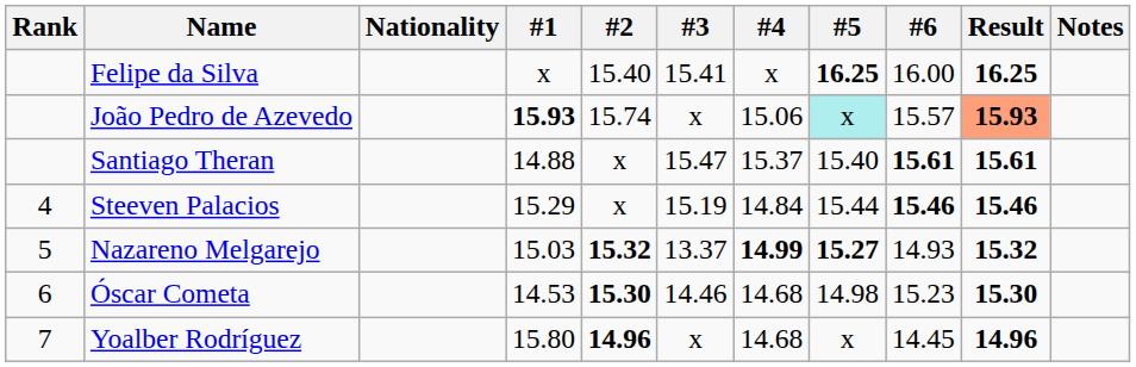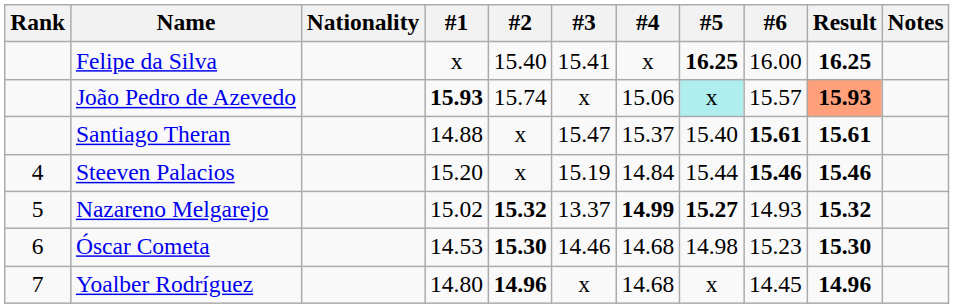 <table class="wikitable sortable" style="text-align:center">
 <tr>
 <th>Rank</th>
 <th>Name</th>
 <th>Nationality</th>
 <th>#1</th>
 <th>#2</th>
 <th>#3</th>
 <th>#4</th>
 <th>#5</th>
 <th>#6</th>
 <th>Result</th>
 <th>Notes</th>
 </tr>
 <tr>
 <td></td>
 <td align=left><a href='#'>Felipe da Silva</a></td>
 <td align=left></td>
 <td>x</td>
 <td>15.40</td>
 <td>15.41</td>
 <td>x</td>
 <td><strong>16.25</strong></td>
 <td>16.00</td>
 <td><strong>16.25</strong></td>
 <td></td>
 </tr>
 <tr>
 <td></td>
 <td align=left><a href='#'>João Pedro de Azevedo</a></td>
 <td align=left></td>
 <td><strong>15.93</strong></td>
 <td>15.74</td>
 <td>x</td>
 <td>15.06</td>
 <td style="background: paleturquoise;">x</td>
 <td>15.57</td>
 <td style="background: lightsalmon;"><strong>15.93</strong></td>
 <td></td>
 </tr>
 <tr>
 <td></td>
 <td align=left><a href='#'>Santiago Theran</a></td>
 <td align=left></td>
 <td>14.88</td>
 <td>x</td>
 <td>15.47</td>
 <td>15.37</td>
 <td>15.40</td>
 <td><strong>15.61</strong></td>
 <td><strong>15.61</strong></td>
 <td></td>
 </tr>
 <tr>
 <td>4</td>
 <td align=left><a href='#'>Steeven Palacios</a></td>
 <td align=left></td>
-<td>15.29</td>
+<td>15.20</td>
 <td>x</td>
 <td>15.19</td>
 <td>14.84</td>
 <td>15.44</td>
 <td><strong>15.46</strong></td>
 <td><strong>15.46</strong></td>
 <td></td>
 </tr>
 <tr>
 <td>5</td>
 <td align=left><a href='#'>Nazareno Melgarejo</a></td>
 <td align=left></td>
-<td>15.03</td>
+<td>15.02</td>
 <td><strong>15.32</strong></td>
 <td>13.37</td>
 <td><strong>14.99</strong></td>
 <td><strong>15.27</strong></td>
 <td>14.93</td>
 <td><strong>15.32</strong></td>
 <td></td>
 </tr>
 <tr>
 <td>6</td>
 <td align=left><a href='#'>Óscar Cometa</a></td>
 <td align=left></td>
 <td>14.53</td>
 <td><strong>15.30</strong></td>
 <td>14.46</td>
 <td>14.68</td>
 <td>14.98</td>
 <td>15.23</td>
 <td><strong>15.30</strong></td>
 <td></td>
 </tr>
 <tr>
 <td>7</td>
 <td align=left><a href='#'>Yoalber Rodríguez</a></td>
 <td align=left></td>
-<td>15.80</td>
+<td>14.80</td>
 <td><strong>14.96</strong></td>
 <td>x</td>
 <td>14.68</td>
 <td>x</td>
 <td>14.45</td>
 <td><strong>14.96</strong></td>
 <td></td>
 </tr>
 </table>
